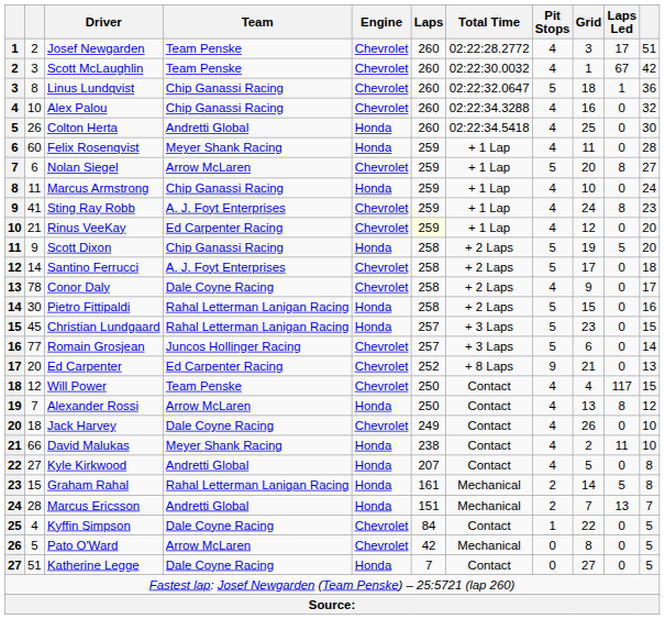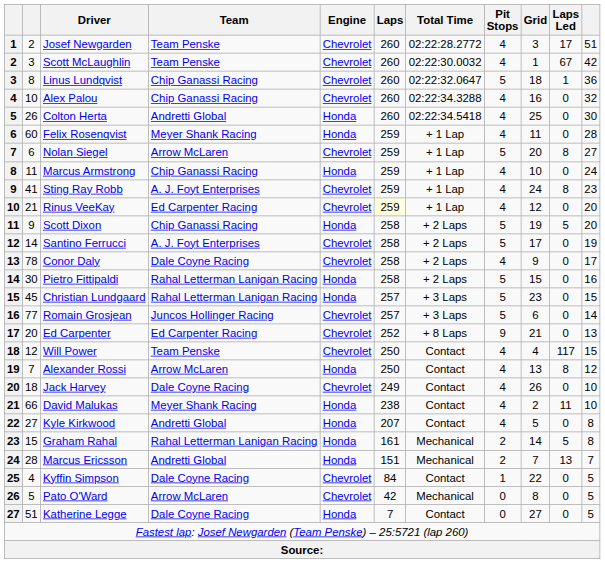 <table class="wikitable sortable" style="font-size:95%;">
 <tr>
 <th scope="col"></th>
 <th scope="col"></th>
 <th scope="col">Driver</th>
 <th scope="col">Team</th>
 <th scope="col">Engine</th>
 <th class="unsortable" scope="col">Laps</th>
 <th class="unsortable" scope="col">Total Time</th>
 <th scope="col">Pit<br>Stops</th>
 <th scope="col">Grid</th>
 <th scope="col">Laps<br>Led</th>
 <th scope="col"></th>
 </tr>
 <tr>
 <th>1</th>
 <td align="center">2</td>
 <td> <a href='#'>Josef Newgarden</a> <strong></strong></td>
 <td><a href='#'>Team Penske</a></td>
 <td><a href='#'>Chevrolet</a></td>
 <td align="center">260</td>
 <td align="center">02:22:28.2772</td>
 <td align="center">4</td>
 <td align="center">3</td>
 <td align="center">17</td>
 <td align="center">51</td>
 </tr>
 <tr>
 <th>2</th>
 <td align="center">3</td>
 <td> <a href='#'>Scott McLaughlin</a></td>
 <td><a href='#'>Team Penske</a></td>
 <td><a href='#'>Chevrolet</a></td>
 <td align="center">260</td>
 <td align="center">02:22:30.0032</td>
 <td align="center">4</td>
 <td align="center">1</td>
 <td align="center">67</td>
 <td align="center">42</td>
 </tr>
 <tr>
 <th>3</th>
 <td align="center">8</td>
 <td> <a href='#'>Linus Lundqvist</a> <strong></strong></td>
 <td><a href='#'>Chip Ganassi Racing</a></td>
 <td><a href='#'>Chevrolet</a></td>
 <td align="center">260</td>
 <td align="center">02:22:32.0647</td>
 <td align="center">5</td>
 <td align="center">18</td>
 <td align="center">1</td>
 <td align="center">36</td>
 </tr>
 <tr>
 <th>4</th>
 <td align="center">10</td>
 <td> <a href='#'>Alex Palou</a></td>
 <td><a href='#'>Chip Ganassi Racing</a></td>
 <td><a href='#'>Chevrolet</a></td>
 <td align="center">260</td>
 <td align="center">02:22:34.3288</td>
 <td align="center">4</td>
 <td align="center">16</td>
 <td align="center">0</td>
 <td align="center">32</td>
 </tr>
 <tr>
 <th>5</th>
 <td align="center">26</td>
 <td> <a href='#'>Colton Herta</a></td>
 <td><a href='#'>Andretti Global</a></td>
 <td><a href='#'>Honda</a></td>
 <td align="center">260</td>
 <td align="center">02:22:34.5418</td>
 <td align="center">4</td>
 <td align="center">25</td>
 <td align="center">0</td>
 <td align="center">30</td>
 </tr>
 <tr>
 <th>6</th>
 <td align="center">60</td>
 <td> <a href='#'>Felix Rosenqvist</a></td>
 <td><a href='#'>Meyer Shank Racing</a></td>
 <td><a href='#'>Honda</a></td>
 <td align="center">259</td>
 <td align="center">+ 1 Lap</td>
 <td align="center">4</td>
 <td align="center">11</td>
 <td align="center">0</td>
 <td align="center">28</td>
 </tr>
 <tr>
 <th>7</th>
 <td align="center">6</td>
 <td> <a href='#'>Nolan Siegel</a><strong></strong></td>
 <td><a href='#'>Arrow McLaren</a></td>
 <td><a href='#'>Chevrolet</a></td>
 <td align="center">259</td>
 <td align="center">+ 1 Lap</td>
 <td align="center">5</td>
 <td align="center">20</td>
 <td align="center">8</td>
 <td align="center">27</td>
 </tr>
 <tr>
 <th>8</th>
 <td align="center">11</td>
 <td> <a href='#'>Marcus Armstrong</a></td>
 <td><a href='#'>Chip Ganassi Racing</a></td>
 <td><a href='#'>Honda</a></td>
 <td align="center">259</td>
 <td align="center">+ 1 Lap</td>
 <td align="center">4</td>
 <td align="center">10</td>
 <td align="center">0</td>
 <td align="center">24</td>
 </tr>
 <tr>
 <th>9</th>
 <td align="center">41</td>
 <td> <a href='#'>Sting Ray Robb</a></td>
 <td><a href='#'>A. J. Foyt Enterprises</a></td>
 <td><a href='#'>Chevrolet</a></td>
 <td align="center">259</td>
 <td align="center">+ 1 Lap</td>
 <td align="center">4</td>
 <td align="center">24</td>
 <td align="center">8</td>
 <td align="center">23</td>
 </tr>
 <tr>
 <th>10</th>
 <td align="center">21</td>
 <td> <a href='#'>Rinus VeeKay</a></td>
 <td><a href='#'>Ed Carpenter Racing</a></td>
 <td><a href='#'>Chevrolet</a></td>
 <td align="center" style="background: lightyellow;">259</td>
 <td align="center">+ 1 Lap</td>
 <td align="center">4</td>
 <td align="center">12</td>
 <td align="center">0</td>
 <td align="center">20</td>
 </tr>
 <tr>
 <th>11</th>
 <td align="center">9</td>
 <td> <a href='#'>Scott Dixon</a></td>
 <td><a href='#'>Chip Ganassi Racing</a></td>
 <td><a href='#'>Honda</a></td>
 <td align="center">258</td>
 <td align="center">+ 2 Laps</td>
 <td align="center">5</td>
 <td align="center">19</td>
 <td align="center">5</td>
 <td align="center">20</td>
 </tr>
 <tr>
 <th>12</th>
 <td align="center">14</td>
 <td> <a href='#'>Santino Ferrucci</a></td>
 <td><a href='#'>A. J. Foyt Enterprises</a></td>
 <td><a href='#'>Chevrolet</a></td>
 <td align="center">258</td>
 <td align="center">+ 2 Laps</td>
 <td align="center">5</td>
 <td align="center">17</td>
 <td align="center">0</td>
-<td align="center">18</td>
+<td align="center">19</td>
 </tr>
 <tr>
 <th>13</th>
 <td align="center">78</td>
 <td> <a href='#'>Conor Daly</a></td>
 <td><a href='#'>Dale Coyne Racing</a></td>
 <td><a href='#'>Chevrolet</a></td>
 <td align="center">258</td>
 <td align="center">+ 2 Laps</td>
 <td align="center">4</td>
 <td align="center">9</td>
 <td align="center">0</td>
 <td align="center">17</td>
 </tr>
 <tr>
 <th>14</th>
 <td align="center">30</td>
 <td> <a href='#'>Pietro Fittipaldi</a></td>
 <td><a href='#'>Rahal Letterman Lanigan Racing</a></td>
 <td><a href='#'>Honda</a></td>
 <td align="center">258</td>
 <td align="center">+ 2 Laps</td>
 <td align="center">5</td>
 <td align="center">15</td>
 <td align="center">0</td>
 <td align="center">16</td>
 </tr>
 <tr>
 <th>15</th>
 <td align="center">45</td>
 <td> <a href='#'>Christian Lundgaard</a></td>
 <td><a href='#'>Rahal Letterman Lanigan Racing</a></td>
 <td><a href='#'>Honda</a></td>
 <td align="center">257</td>
 <td align="center">+ 3 Laps</td>
 <td align="center">5</td>
 <td align="center">23</td>
 <td align="center">0</td>
 <td align="center">15</td>
 </tr>
 <tr>
 <th>16</th>
 <td align="center">77</td>
 <td> <a href='#'>Romain Grosjean</a></td>
 <td><a href='#'>Juncos Hollinger Racing</a></td>
 <td><a href='#'>Chevrolet</a></td>
 <td align="center">257</td>
 <td align="center">+ 3 Laps</td>
 <td align="center">5</td>
 <td align="center">6</td>
 <td align="center">0</td>
 <td align="center">14</td>
 </tr>
 <tr>
 <th>17</th>
 <td align="center">20</td>
 <td> <a href='#'>Ed Carpenter</a></td>
 <td><a href='#'>Ed Carpenter Racing</a></td>
 <td><a href='#'>Chevrolet</a></td>
 <td align="center">252</td>
 <td align="center">+ 8 Laps</td>
 <td align="center">9</td>
 <td align="center">21</td>
 <td align="center">0</td>
 <td align="center">13</td>
 </tr>
 <tr>
 <th>18</th>
 <td align="center">12</td>
 <td> <a href='#'>Will Power</a></td>
 <td><a href='#'>Team Penske</a></td>
 <td><a href='#'>Chevrolet</a></td>
 <td align="center">250</td>
 <td align="center">Contact</td>
 <td align="center">4</td>
 <td align="center">4</td>
 <td align="center">117</td>
 <td align="center">15</td>
 </tr>
 <tr>
 <th>19</th>
 <td align="center">7</td>
 <td> <a href='#'>Alexander Rossi</a></td>
 <td><a href='#'>Arrow McLaren</a></td>
 <td><a href='#'>Honda</a></td>
 <td align="center">250</td>
 <td align="center">Contact</td>
 <td align="center">4</td>
 <td align="center">13</td>
 <td align="center">8</td>
 <td align="center">12</td>
 </tr>
 <tr>
 <th>20</th>
 <td align="center">18</td>
 <td> <a href='#'>Jack Harvey</a></td>
 <td><a href='#'>Dale Coyne Racing</a></td>
 <td><a href='#'>Chevrolet</a></td>
 <td align="center">249</td>
 <td align="center">Contact</td>
 <td align="center">4</td>
 <td align="center">26</td>
 <td align="center">0</td>
 <td align="center">10</td>
 </tr>
 <tr>
 <th>21</th>
 <td align="center">66</td>
 <td> <a href='#'>David Malukas</a></td>
 <td><a href='#'>Meyer Shank Racing</a></td>
 <td><a href='#'>Honda</a></td>
 <td align="center">238</td>
 <td align="center">Contact</td>
 <td align="center">4</td>
 <td align="center">2</td>
 <td align="center">11</td>
 <td align="center">10</td>
 </tr>
 <tr>
 <th>22</th>
 <td align="center">27</td>
 <td> <a href='#'>Kyle Kirkwood</a></td>
 <td><a href='#'>Andretti Global</a></td>
 <td><a href='#'>Honda</a></td>
 <td align="center">207</td>
 <td align="center">Contact</td>
 <td align="center">4</td>
 <td align="center">5</td>
 <td align="center">0</td>
 <td align="center">8</td>
 </tr>
 <tr>
 <th>23</th>
 <td align="center">15</td>
 <td> <a href='#'>Graham Rahal</a></td>
 <td><a href='#'>Rahal Letterman Lanigan Racing</a></td>
 <td><a href='#'>Honda</a></td>
 <td align="center">161</td>
 <td align="center">Mechanical</td>
 <td align="center">2</td>
 <td align="center">14</td>
 <td align="center">5</td>
 <td align="center">8</td>
 </tr>
 <tr>
 <th>24</th>
 <td align="center">28</td>
 <td> <a href='#'>Marcus Ericsson</a></td>
 <td><a href='#'>Andretti Global</a></td>
 <td><a href='#'>Honda</a></td>
 <td align="center">151</td>
 <td align="center">Mechanical</td>
 <td align="center">2</td>
 <td align="center">7</td>
 <td align="center">13</td>
 <td align="center">7</td>
 </tr>
 <tr>
 <th>25</th>
 <td align="center">4</td>
 <td> <a href='#'>Kyffin Simpson</a><strong></strong></td>
 <td><a href='#'>Dale Coyne Racing</a></td>
 <td><a href='#'>Chevrolet</a></td>
 <td align="center">84</td>
 <td align="center">Contact</td>
 <td align="center">1</td>
 <td align="center">22</td>
 <td align="center">0</td>
 <td align="center">5</td>
 </tr>
 <tr>
 <th>26</th>
 <td align="center">5</td>
 <td> <a href='#'>Pato O'Ward</a></td>
 <td><a href='#'>Arrow McLaren</a></td>
 <td><a href='#'>Chevrolet</a></td>
 <td align="center">42</td>
 <td align="center">Mechanical</td>
 <td align="center">0</td>
 <td align="center">8</td>
 <td align="center">0</td>
 <td align="center">5</td>
 </tr>
 <tr>
 <th>27</th>
 <td align="center">51</td>
 <td> <a href='#'>Katherine Legge</a></td>
 <td><a href='#'>Dale Coyne Racing</a></td>
 <td><a href='#'>Honda</a></td>
 <td align="center">7</td>
 <td align="center">Contact</td>
 <td align="center">0</td>
 <td align="center">27</td>
 <td align="center">0</td>
 <td align="center">5</td>
 </tr>
 <tr class="sortbottom">
 <td colspan="11" style="text-align:center"><em><a href='#'>Fastest lap</a>:  <a href='#'>Josef Newgarden</a> (<a href='#'>Team Penske</a>) – 25:5721 (lap 260)</em></td>
 </tr>
 <tr class="sortbottom">
 <th colspan="11">Source:</th>
 </tr>
 </table>
